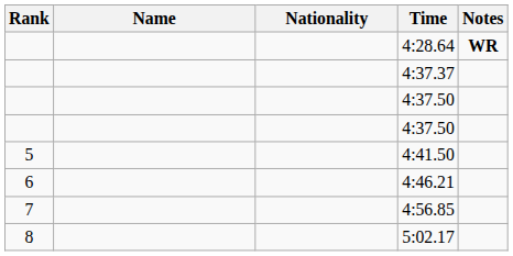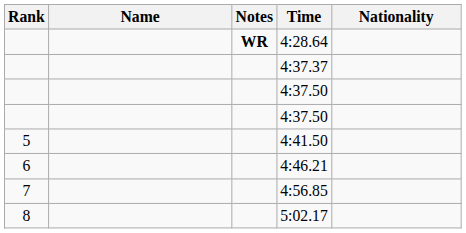 <table class="wikitable sortable" style="text-align:center">
 <tr>
 <th>Rank</th>
 <th style="width:180px">Name</th>
+<th>Notes</th>
+<th>Time</th>
 <th style="width:125px">Nationality</th>
-<th>Time</th>
-<th>Notes</th>
 </tr>
 <tr>
 <td></td>
 <td style="text-align:left;"></td>
+<td><strong>WR</strong></td>
+<td>4:28.64</td>
 <td style="text-align:left;"></td>
-<td>4:28.64</td>
-<td><strong>WR</strong></td>
 </tr>
 <tr>
 <td></td>
 <td style="text-align:left;"></td>
+<td></td>
+<td>4:37.37</td>
 <td style="text-align:left;"></td>
-<td>4:37.37</td>
-<td></td>
 </tr>
 <tr>
 <td></td>
 <td style="text-align:left;"></td>
+<td></td>
+<td>4:37.50</td>
 <td style="text-align:left;"></td>
-<td>4:37.50</td>
-<td></td>
 </tr>
 <tr>
 <td></td>
 <td style="text-align:left;"></td>
+<td></td>
+<td>4:37.50</td>
 <td style="text-align:left;"></td>
-<td>4:37.50</td>
-<td></td>
 </tr>
 <tr>
 <td>5</td>
 <td style="text-align:left;"></td>
+<td></td>
+<td>4:41.50</td>
 <td style="text-align:left;"></td>
-<td>4:41.50</td>
-<td></td>
 </tr>
 <tr>
 <td>6</td>
 <td style="text-align:left;"></td>
+<td></td>
+<td>4:46.21</td>
 <td style="text-align:left;"></td>
-<td>4:46.21</td>
-<td></td>
 </tr>
 <tr>
 <td>7</td>
 <td style="text-align:left;"></td>
+<td></td>
+<td>4:56.85</td>
 <td style="text-align:left;"></td>
-<td>4:56.85</td>
-<td></td>
 </tr>
 <tr>
 <td>8</td>
 <td style="text-align:left;"></td>
+<td></td>
+<td>5:02.17</td>
 <td style="text-align:left;"></td>
-<td>5:02.17</td>
-<td></td>
 </tr>
 </table>
